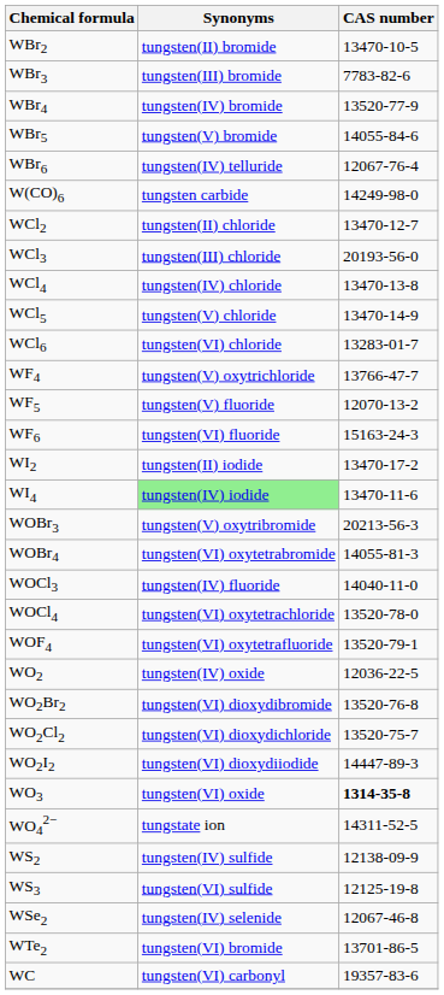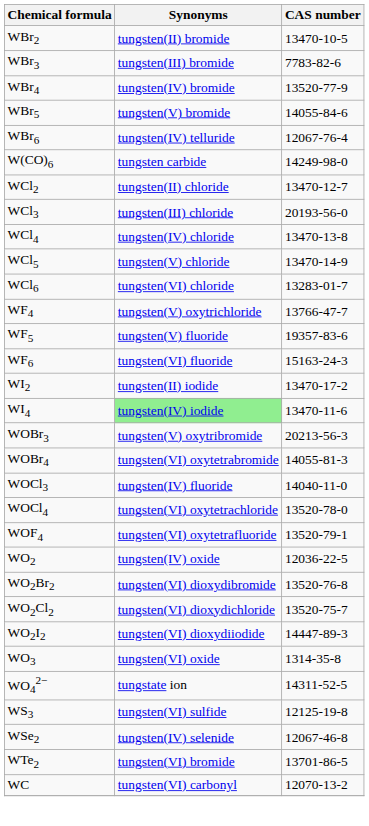 <table class="wikitable sortable">
 <tr>
 <th>Chemical formula</th>
 <th>Synonyms</th>
 <th>CAS number</th>
 </tr>
 <tr>
 <td>WBr<sub>2</sub></td>
 <td><a href='#'>tungsten(II) bromide</a></td>
 <td>13470-10-5</td>
 </tr>
 <tr>
 <td>WBr<sub>3</sub></td>
 <td><a href='#'>tungsten(III) bromide</a></td>
 <td>7783-82-6</td>
 </tr>
 <tr>
 <td>WBr<sub>4</sub></td>
 <td><a href='#'>tungsten(IV) bromide</a></td>
 <td>13520-77-9</td>
 </tr>
 <tr>
 <td>WBr<sub>5</sub></td>
 <td><a href='#'>tungsten(V) bromide</a></td>
 <td>14055-84-6</td>
 </tr>
 <tr>
 <td>WBr<sub>6</sub></td>
 <td><a href='#'>tungsten(IV) telluride</a></td>
 <td>12067-76-4</td>
 </tr>
 <tr>
 <td>W(CO)<sub>6</sub></td>
 <td><a href='#'>tungsten carbide</a></td>
 <td>14249-98-0</td>
 </tr>
 <tr>
 <td>WCl<sub>2</sub></td>
 <td><a href='#'>tungsten(II) chloride</a></td>
 <td>13470-12-7</td>
 </tr>
 <tr>
 <td>WCl<sub>3</sub></td>
 <td><a href='#'>tungsten(III) chloride</a></td>
 <td>20193-56-0</td>
 </tr>
 <tr>
 <td>WCl<sub>4</sub></td>
 <td><a href='#'>tungsten(IV) chloride</a></td>
 <td>13470-13-8</td>
 </tr>
 <tr>
 <td>WCl<sub>5</sub></td>
 <td><a href='#'>tungsten(V) chloride</a></td>
 <td>13470-14-9</td>
 </tr>
 <tr>
 <td>WCl<sub>6</sub></td>
 <td><a href='#'>tungsten(VI) chloride</a></td>
 <td>13283-01-7</td>
 </tr>
 <tr>
 <td>WF<sub>4</sub></td>
 <td><a href='#'>tungsten(V) oxytrichloride</a></td>
 <td>13766-47-7</td>
 </tr>
 <tr>
 <td>WF<sub>5</sub></td>
 <td><a href='#'>tungsten(V) fluoride</a></td>
-<td>12070-13-2</td>
+<td>19357-83-6</td>
 </tr>
 <tr>
 <td>WF<sub>6</sub></td>
 <td><a href='#'>tungsten(VI) fluoride</a></td>
 <td>15163-24-3</td>
 </tr>
 <tr>
 <td>WI<sub>2</sub></td>
 <td><a href='#'>tungsten(II) iodide</a></td>
 <td>13470-17-2</td>
 </tr>
 <tr>
 <td>WI<sub>4</sub></td>
 <td style="background: lightgreen;"><a href='#'>tungsten(IV) iodide</a></td>
 <td>13470-11-6</td>
 </tr>
 <tr>
 <td>WOBr<sub>3</sub></td>
 <td><a href='#'>tungsten(V) oxytribromide</a></td>
 <td>20213-56-3</td>
 </tr>
 <tr>
 <td>WOBr<sub>4</sub></td>
 <td><a href='#'>tungsten(VI) oxytetrabromide</a></td>
 <td>14055-81-3</td>
 </tr>
 <tr>
 <td>WOCl<sub>3</sub></td>
 <td><a href='#'>tungsten(IV) fluoride</a></td>
 <td>14040-11-0</td>
 </tr>
 <tr>
 <td>WOCl<sub>4</sub></td>
 <td><a href='#'>tungsten(VI) oxytetrachloride</a></td>
 <td>13520-78-0</td>
 </tr>
 <tr>
 <td>WOF<sub>4</sub></td>
 <td><a href='#'>tungsten(VI) oxytetrafluoride</a></td>
 <td>13520-79-1</td>
 </tr>
 <tr>
 <td>WO<sub>2</sub></td>
 <td><a href='#'>tungsten(IV) oxide</a></td>
 <td>12036-22-5</td>
 </tr>
 <tr>
 <td>WO<sub>2</sub>Br<sub>2</sub></td>
 <td><a href='#'>tungsten(VI) dioxydibromide</a></td>
 <td>13520-76-8</td>
 </tr>
 <tr>
 <td>WO<sub>2</sub>Cl<sub>2</sub></td>
 <td><a href='#'>tungsten(VI) dioxydichloride</a></td>
 <td>13520-75-7</td>
 </tr>
 <tr>
 <td>WO<sub>2</sub>I<sub>2</sub></td>
 <td><a href='#'>tungsten(VI) dioxydiiodide</a></td>
 <td>14447-89-3</td>
 </tr>
 <tr>
 <td>WO<sub>3</sub></td>
 <td><a href='#'>tungsten(VI) oxide</a></td>
-<td><strong>1314-35-8</strong></td>
+<td>1314-35-8</td>
 </tr>
 <tr>
 <td>WO<sub>4</sub><sup>2−</sup></td>
 <td><a href='#'>tungstate</a> ion</td>
 <td>14311-52-5</td>
-</tr>
-<tr>
-<td>WS<sub>2</sub></td>
-<td><a href='#'>tungsten(IV) sulfide</a></td>
-<td>12138-09-9</td>
 </tr>
 <tr>
 <td>WS<sub>3</sub></td>
 <td><a href='#'>tungsten(VI) sulfide</a></td>
 <td>12125-19-8</td>
 </tr>
 <tr>
 <td>WSe<sub>2</sub></td>
 <td><a href='#'>tungsten(IV) selenide</a></td>
 <td>12067-46-8</td>
 </tr>
 <tr>
 <td>WTe<sub>2</sub></td>
 <td><a href='#'>tungsten(VI) bromide</a></td>
 <td>13701-86-5</td>
 </tr>
 <tr>
 <td>WC</td>
 <td><a href='#'>tungsten(VI) carbonyl</a></td>
-<td>19357-83-6</td>
+<td>12070-13-2</td>
 </tr>
 <tr>
 </tr>
 </table>
